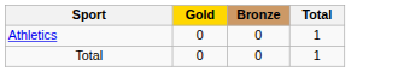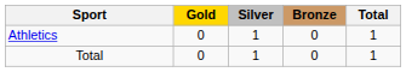 <table class="wikitable sortable" style="text-align:center;">
 <tr>
 <th width=200>Sport</th>
 <td bgcolor=gold width=60><strong>Gold</strong></td>
+<td bgcolor=silver width=60><strong>Silver</strong></td>
 <td bgcolor=#cc9966 width=70><strong>Bronze</strong></td>
 <th width=60>Total</th>
 </tr>
 <tr>
 <td align=left> <a href='#'>Athletics</a></td>
 <td>0</td>
+<td>1</td>
 <td>0</td>
 <td>1</td>
 </tr>
 <tr>
 <td>Total</td>
 <td>0</td>
+<td>1</td>
 <td>0</td>
 <td>1</td>
 </tr>
 </table>
